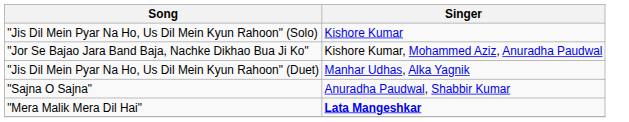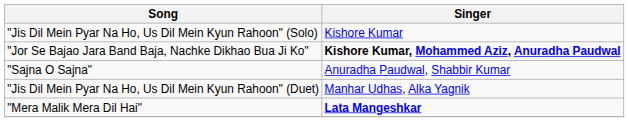 <table class="wikitable" style="font-size:95%;">
 <tr>
 <th>Song</th>
 <th>Singer</th>
 </tr>
 <tr>
 <td>"Jis Dil Mein Pyar Na Ho, Us Dil Mein Kyun Rahoon" (Solo)</td>
 <td><a href='#'>Kishore Kumar</a></td>
 </tr>
 <tr>
 <td>"Jor Se Bajao Jara Band Baja, Nachke Dikhao Bua Ji Ko"</td>
-<td>Kishore Kumar, <a href='#'>Mohammed Aziz</a>, <a href='#'>Anuradha Paudwal</a></td>
+<td><strong>Kishore Kumar, <a href='#'>Mohammed Aziz</a>, <a href='#'>Anuradha Paudwal</a></strong></td>
+</tr>
+<tr>
+<td>"Sajna O Sajna"</td>
+<td><a href='#'>Anuradha Paudwal</a>, <a href='#'>Shabbir Kumar</a></td>
 </tr>
 <tr>
 <td>"Jis Dil Mein Pyar Na Ho, Us Dil Mein Kyun Rahoon" (Duet)</td>
 <td><a href='#'>Manhar Udhas</a>, <a href='#'>Alka Yagnik</a></td>
-</tr>
-<tr>
-<td>"Sajna O Sajna"</td>
-<td><a href='#'>Anuradha Paudwal</a>, <a href='#'>Shabbir Kumar</a></td>
 </tr>
 <tr>
 <td>"Mera Malik Mera Dil Hai"</td>
 <td><strong><a href='#'>Lata Mangeshkar</a></strong></td>
 </tr>
 <tr>
 </tr>
 </table>
